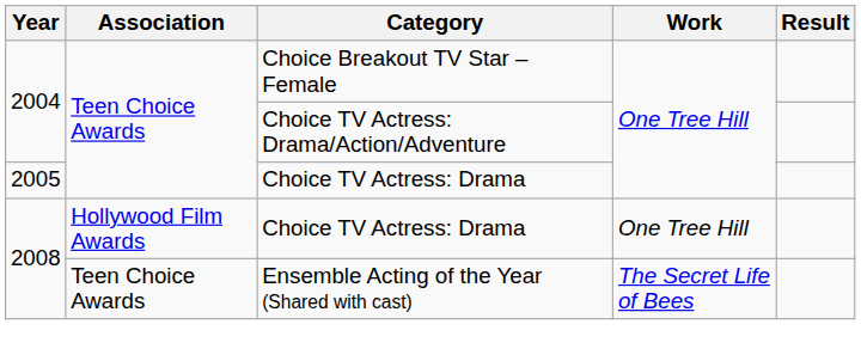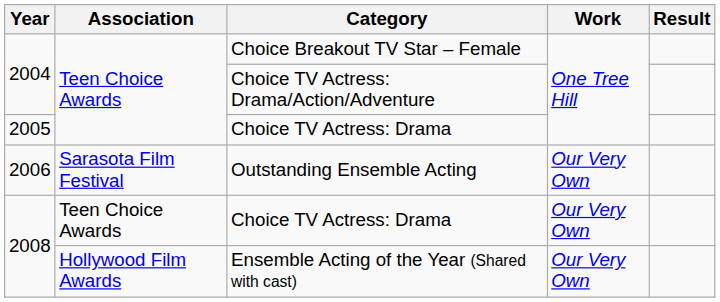 <table class="wikitable sortable">
 <tr>
 <th>Year</th>
 <th>Association</th>
 <th>Category</th>
 <th>Work</th>
 <th>Result</th>
 </tr>
 <tr>
 <td rowspan="2">2004</td>
 <td rowspan="3"><a href='#'>Teen Choice Awards</a></td>
 <td>Choice Breakout TV Star – Female</td>
 <td rowspan="3"><em><a href='#'>One Tree Hill</a></em></td>
 <td></td>
 </tr>
 <tr>
 <td>Choice TV Actress: Drama/Action/Adventure</td>
 <td></td>
 </tr>
 <tr>
 <td>2005</td>
 <td>Choice TV Actress: Drama</td>
 <td></td>
 </tr>
 <tr>
-<td rowspan="2">2008</td>
-<td><a href='#'>Hollywood Film Awards</a></td>
-<td>Choice TV Actress: Drama</td>
-<td><em>One Tree Hill</em></td>
+<td>2006</td>
+<td><a href='#'>Sarasota Film Festival</a></td>
+<td>Outstanding Ensemble Acting</td>
+<td><em><a href='#'>Our Very Own</a></em></td>
 <td></td>
 </tr>
 <tr>
+<td rowspan="2">2008</td>
 <td>Teen Choice Awards</td>
+<td>Choice TV Actress: Drama</td>
+<td><em><a href='#'>Our Very Own</a></em></td>
+<td></td>
+</tr>
+<tr>
+<td><a href='#'>Hollywood Film Awards</a></td>
 <td>Ensemble Acting of the Year <small>(Shared with cast)</small></td>
-<td><em><a href='#'>The Secret Life of Bees</a></em></td>
+<td><em><a href='#'>Our Very Own</a></em></td>
 <td></td>
 </tr>
 </table>
